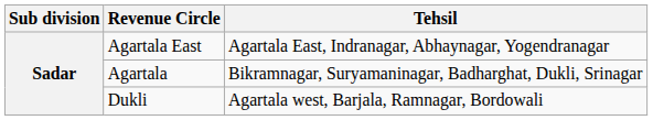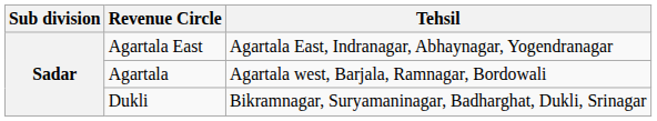 <table class="wikitable">
 <tr>
 <th>Sub division</th>
 <th>Revenue Circle</th>
 <th>Tehsil</th>
 </tr>
 <tr>
 <th rowspan="3">Sadar</th>
 <td>Agartala East</td>
 <td>Agartala East, Indranagar, Abhaynagar, Yogendranagar</td>
 </tr>
 <tr>
 <td>Agartala</td>
-<td>Bikramnagar, Suryamaninagar, Badharghat, Dukli, Srinagar</td>
+<td>Agartala west, Barjala, Ramnagar, Bordowali</td>
 </tr>
 <tr>
 <td>Dukli</td>
-<td>Agartala west, Barjala, Ramnagar, Bordowali</td>
+<td>Bikramnagar, Suryamaninagar, Badharghat, Dukli, Srinagar</td>
 </tr>
 </table>
